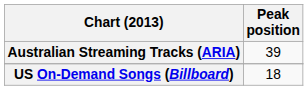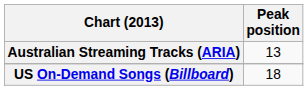 <table class="wikitable sortable plainrowheaders" style="text-align:center">
 <tr>
 <th scope="col">Chart (2013)</th>
 <th scope="col">Peak<br>position</th>
 </tr>
 <tr>
 <th scope="row">Australian Streaming Tracks (<a href='#'>ARIA</a>)</th>
-<td align="center">39</td>
+<td align="center">13</td>
 </tr>
 <tr>
 </tr>
 <tr>
 </tr>
 <tr>
 <th scope="row">US <a href='#'>On-Demand Songs</a> (<em><a href='#'>Billboard</a></em>)</th>
 <td align="center">18</td>
 </tr>
 </table>
